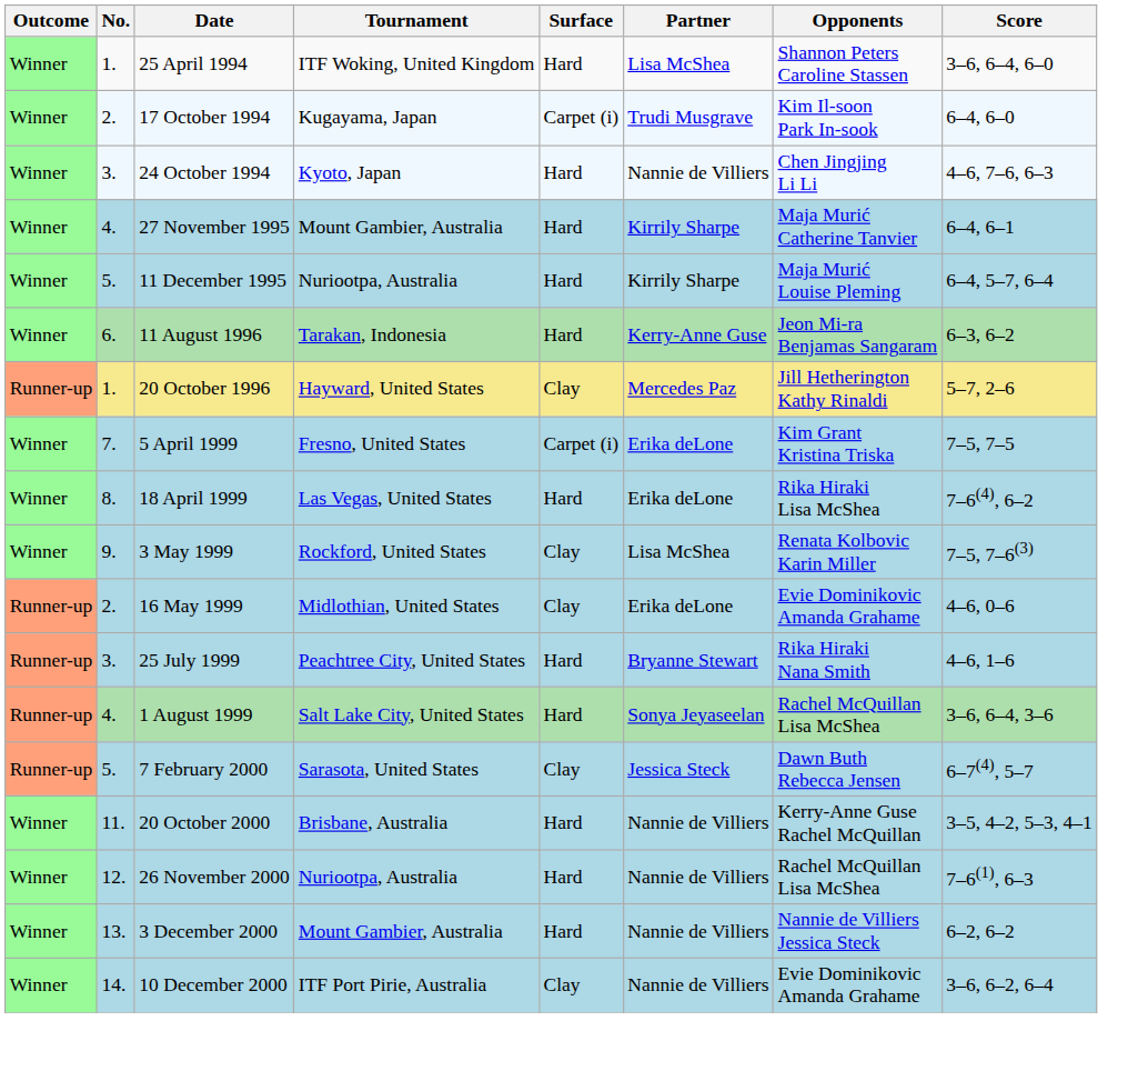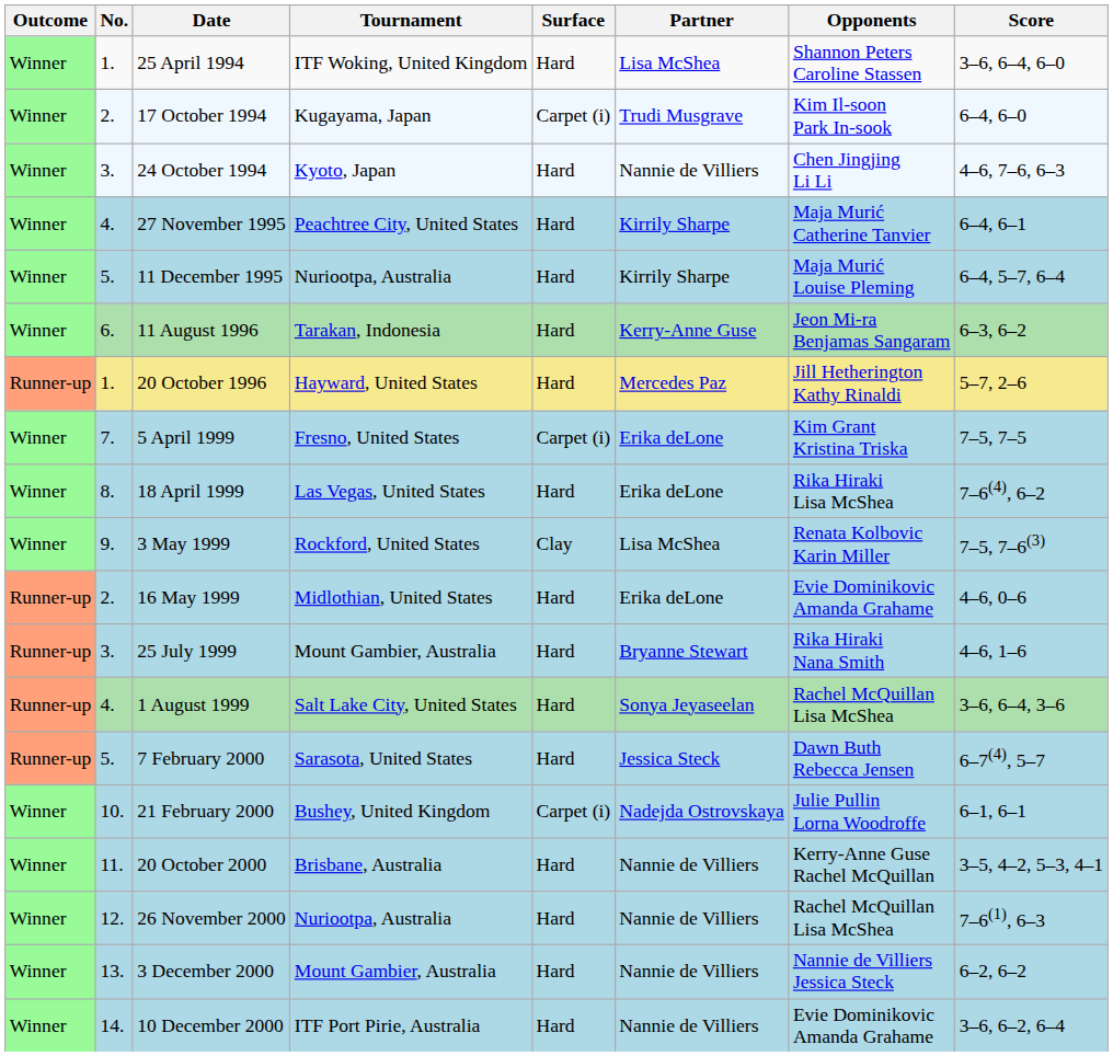 <table class="sortable wikitable" style="font-size:97%;">
 <tr>
 <th>Outcome</th>
 <th>No.</th>
 <th>Date</th>
 <th>Tournament</th>
 <th>Surface</th>
 <th>Partner</th>
 <th>Opponents</th>
 <th>Score</th>
 </tr>
 <tr>
 <td style="background:#98fb98;">Winner</td>
 <td>1.</td>
 <td>25 April 1994</td>
 <td>ITF Woking, United Kingdom</td>
 <td>Hard</td>
 <td> <a href='#'>Lisa McShea</a></td>
 <td> <a href='#'>Shannon Peters</a><br> <a href='#'>Caroline Stassen</a></td>
 <td>3–6, 6–4, 6–0</td>
 </tr>
 <tr bgcolor="#f0f8ff">
 <td style="background:#98fb98;">Winner</td>
 <td>2.</td>
 <td>17 October 1994</td>
 <td>Kugayama, Japan</td>
 <td>Carpet (i)</td>
 <td> <a href='#'>Trudi Musgrave</a></td>
 <td> <a href='#'>Kim Il-soon</a> <br>  <a href='#'>Park In-sook</a></td>
 <td>6–4, 6–0</td>
 </tr>
 <tr style="background:#f0f8ff;">
 <td style="background:#98fb98;">Winner</td>
 <td>3.</td>
 <td>24 October 1994</td>
 <td><a href='#'>Kyoto</a>, Japan</td>
 <td>Hard</td>
 <td> Nannie de Villiers</td>
 <td> <a href='#'>Chen Jingjing</a> <br>  <a href='#'>Li Li</a></td>
 <td>4–6, 7–6, 6–3</td>
 </tr>
 <tr bgcolor="lightblue">
 <td style="background:#98fb98;">Winner</td>
 <td>4.</td>
 <td>27 November 1995</td>
-<td>Mount Gambier, Australia</td>
+<td><a href='#'>Peachtree City</a>, United States</td>
 <td>Hard</td>
 <td> <a href='#'>Kirrily Sharpe</a></td>
 <td> <a href='#'>Maja Murić</a> <br>  <a href='#'>Catherine Tanvier</a></td>
 <td>6–4, 6–1</td>
 </tr>
 <tr bgcolor="lightblue">
 <td style="background:#98fb98;">Winner</td>
 <td>5.</td>
 <td>11 December 1995</td>
 <td>Nuriootpa, Australia</td>
 <td>Hard</td>
 <td> Kirrily Sharpe</td>
 <td> <a href='#'>Maja Murić</a> <br>  <a href='#'>Louise Pleming</a></td>
 <td>6–4, 5–7, 6–4</td>
 </tr>
 <tr style="background:#addfad;">
 <td style="background:#98fb98;">Winner</td>
 <td>6.</td>
 <td>11 August 1996</td>
 <td><a href='#'>Tarakan</a>, Indonesia</td>
 <td>Hard</td>
 <td> <a href='#'>Kerry-Anne Guse</a></td>
 <td> <a href='#'>Jeon Mi-ra</a> <br>  <a href='#'>Benjamas Sangaram</a></td>
 <td>6–3, 6–2</td>
 </tr>
 <tr style="background:#f7e98e;">
 <td style="background:#ffa07a;">Runner-up</td>
 <td>1.</td>
 <td>20 October 1996</td>
 <td><a href='#'>Hayward</a>, United States</td>
-<td>Clay</td>
+<td>Hard</td>
 <td> <a href='#'>Mercedes Paz</a></td>
 <td> <a href='#'>Jill Hetherington</a> <br>  <a href='#'>Kathy Rinaldi</a></td>
 <td>5–7, 2–6</td>
 </tr>
 <tr style="background:lightblue;">
 <td style="background:#98fb98;">Winner</td>
 <td>7.</td>
 <td>5 April 1999</td>
 <td><a href='#'>Fresno</a>, United States</td>
 <td>Carpet (i)</td>
 <td> <a href='#'>Erika deLone</a></td>
 <td> <a href='#'>Kim Grant</a> <br>  <a href='#'>Kristina Triska</a></td>
 <td>7–5, 7–5</td>
 </tr>
 <tr style="background:lightblue;">
 <td style="background:#98fb98;">Winner</td>
 <td>8.</td>
 <td>18 April 1999</td>
 <td><a href='#'>Las Vegas</a>, United States</td>
 <td>Hard</td>
 <td> Erika deLone</td>
 <td> <a href='#'>Rika Hiraki</a> <br>  Lisa McShea</td>
 <td>7–6<sup>(4)</sup>, 6–2</td>
 </tr>
 <tr style="background:lightblue;">
 <td bgcolor="98FB98">Winner</td>
 <td>9.</td>
 <td>3 May 1999</td>
 <td><a href='#'>Rockford</a>, United States</td>
 <td>Clay</td>
 <td> Lisa McShea</td>
 <td> <a href='#'>Renata Kolbovic</a> <br> <a href='#'>Karin Miller</a></td>
 <td>7–5, 7–6<sup>(3)</sup></td>
 </tr>
 <tr bgcolor=lightblue>
 <td bgcolor="FFA07A">Runner-up</td>
 <td>2.</td>
 <td>16 May 1999</td>
 <td><a href='#'>Midlothian</a>, United States</td>
-<td>Clay</td>
+<td>Hard</td>
 <td> Erika deLone</td>
 <td> <a href='#'>Evie Dominikovic</a> <br>  <a href='#'>Amanda Grahame</a></td>
 <td>4–6, 0–6</td>
 </tr>
 <tr style="background:lightblue;">
 <td bgcolor="FFA07A">Runner-up</td>
 <td>3.</td>
 <td>25 July 1999</td>
-<td><a href='#'>Peachtree City</a>, United States</td>
+<td>Mount Gambier, Australia</td>
 <td>Hard</td>
 <td> <a href='#'>Bryanne Stewart</a></td>
 <td> <a href='#'>Rika Hiraki</a><br>  <a href='#'>Nana Smith</a></td>
 <td>4–6, 1–6</td>
 </tr>
 <tr style="background:#addfad;">
 <td bgcolor="FFA07A">Runner-up</td>
 <td>4.</td>
 <td>1 August 1999</td>
 <td><a href='#'>Salt Lake City</a>, United States</td>
 <td>Hard</td>
 <td> <a href='#'>Sonya Jeyaseelan</a></td>
 <td> <a href='#'>Rachel McQuillan</a> <br>  Lisa McShea</td>
 <td>3–6, 6–4, 3–6</td>
 </tr>
 <tr bgcolor=lightblue>
 <td style="background:#ffa07a;">Runner-up</td>
 <td>5.</td>
 <td>7 February 2000</td>
 <td><a href='#'>Sarasota</a>, United States</td>
-<td>Clay</td>
+<td>Hard</td>
 <td> <a href='#'>Jessica Steck</a></td>
 <td> <a href='#'>Dawn Buth</a> <br>  <a href='#'>Rebecca Jensen</a></td>
 <td>6–7<sup>(4)</sup>, 5–7</td>
+</tr>
+<tr style="background:lightblue;">
+<td style="background:#98fb98;">Winner</td>
+<td>10.</td>
+<td>21 February 2000</td>
+<td><a href='#'>Bushey</a>, United Kingdom</td>
+<td>Carpet (i)</td>
+<td> <a href='#'>Nadejda Ostrovskaya</a></td>
+<td> <a href='#'>Julie Pullin</a> <br>  <a href='#'>Lorna Woodroffe</a></td>
+<td>6–1, 6–1</td>
 </tr>
 <tr style="background:lightblue;">
 <td style="background:#98fb98;">Winner</td>
 <td>11.</td>
 <td>20 October 2000</td>
 <td><a href='#'>Brisbane</a>, Australia</td>
 <td>Hard</td>
 <td> Nannie de Villiers</td>
 <td> Kerry-Anne Guse <br>  Rachel McQuillan</td>
 <td>3–5, 4–2, 5–3, 4–1</td>
 </tr>
 <tr style="background:lightblue;">
 <td style="background:#98fb98;">Winner</td>
 <td>12.</td>
 <td>26 November 2000</td>
 <td><a href='#'>Nuriootpa</a>, Australia</td>
 <td>Hard</td>
 <td> Nannie de Villiers</td>
 <td> Rachel McQuillan <br>  Lisa McShea</td>
 <td>7–6<sup>(1)</sup>, 6–3</td>
 </tr>
 <tr style="background:lightblue;">
 <td style="background:#98fb98;">Winner</td>
 <td>13.</td>
 <td>3 December 2000</td>
 <td><a href='#'>Mount Gambier</a>, Australia</td>
 <td>Hard</td>
 <td> Nannie de Villiers</td>
 <td> <a href='#'>Nannie de Villiers</a> <br>  <a href='#'>Jessica Steck</a></td>
 <td>6–2, 6–2</td>
 </tr>
 <tr style="background:lightblue;">
 <td style="background:#98fb98;">Winner</td>
 <td>14.</td>
 <td>10 December 2000</td>
 <td>ITF Port Pirie, Australia</td>
-<td>Clay</td>
+<td>Hard</td>
 <td> Nannie de Villiers</td>
 <td> Evie Dominikovic <br>  Amanda Grahame</td>
 <td>3–6, 6–2, 6–4</td>
 </tr>
 </table>
